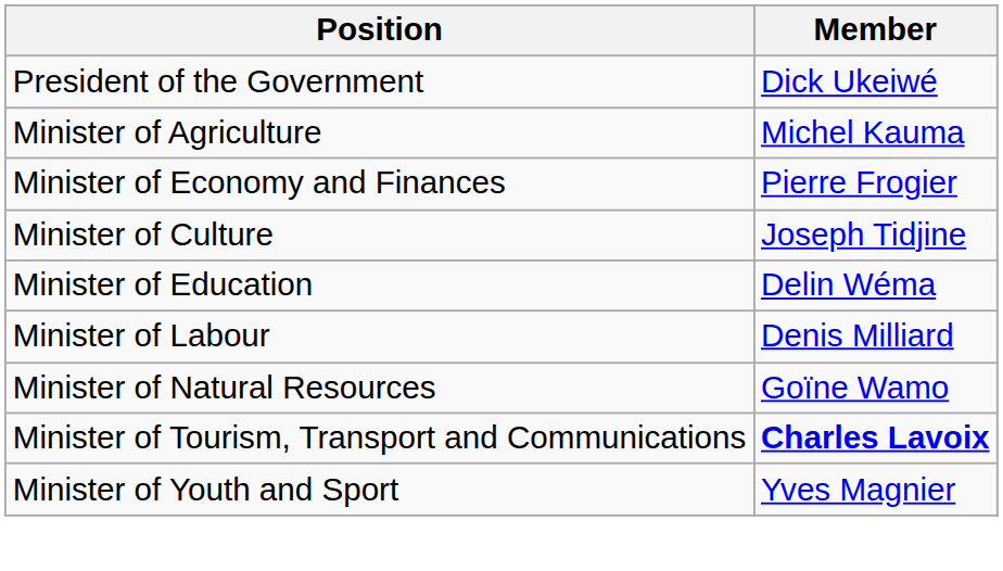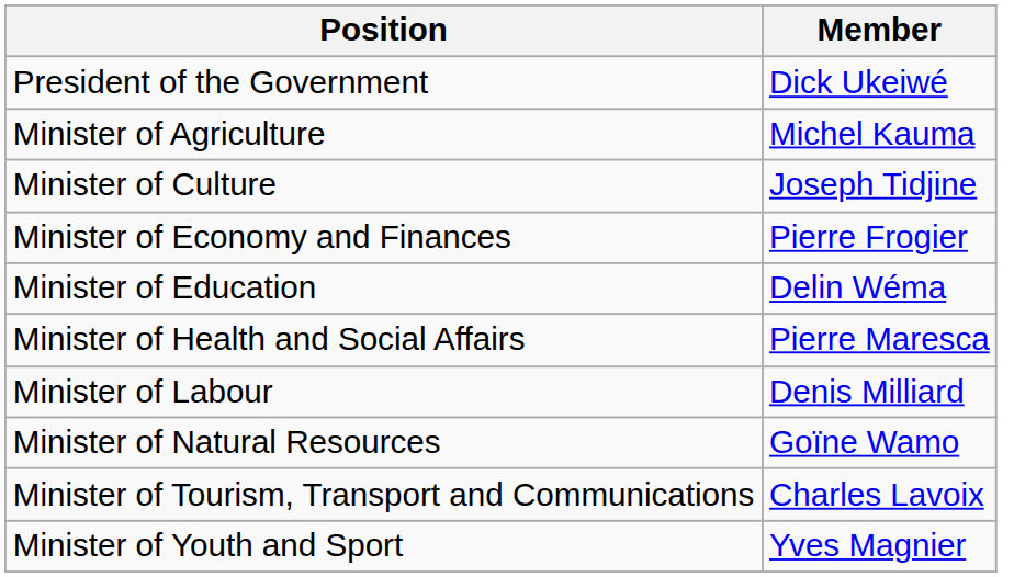 <table class=wikitable>
 <tr>
 <th>Position</th>
 <th>Member</th>
 </tr>
 <tr>
 <td>President of the Government</td>
 <td><a href='#'>Dick Ukeiwé</a></td>
 </tr>
 <tr>
 <td>Minister of Agriculture</td>
 <td><a href='#'>Michel Kauma</a></td>
 </tr>
 <tr>
+<td>Minister of Culture</td>
+<td><a href='#'>Joseph Tidjine</a></td>
+</tr>
+<tr>
 <td>Minister of Economy and Finances</td>
 <td><a href='#'>Pierre Frogier</a></td>
 </tr>
 <tr>
-<td>Minister of Culture</td>
-<td><a href='#'>Joseph Tidjine</a></td>
+<td>Minister of Education</td>
+<td><a href='#'>Delin Wéma</a></td>
 </tr>
 <tr>
-<td>Minister of Education</td>
-<td><a href='#'>Delin Wéma</a></td>
+<td>Minister of Health and Social Affairs</td>
+<td><a href='#'>Pierre Maresca</a></td>
 </tr>
 <tr>
 <td>Minister of Labour</td>
 <td><a href='#'>Denis Milliard</a></td>
 </tr>
 <tr>
 <td>Minister of Natural Resources</td>
 <td><a href='#'>Goïne Wamo</a></td>
 </tr>
 <tr>
 <td>Minister of Tourism, Transport and Communications</td>
-<td><strong><a href='#'>Charles Lavoix</a></strong></td>
+<td><a href='#'>Charles Lavoix</a></td>
 </tr>
 <tr>
 <td>Minister of Youth and Sport</td>
 <td><a href='#'>Yves Magnier</a></td>
 </tr>
 </table>
